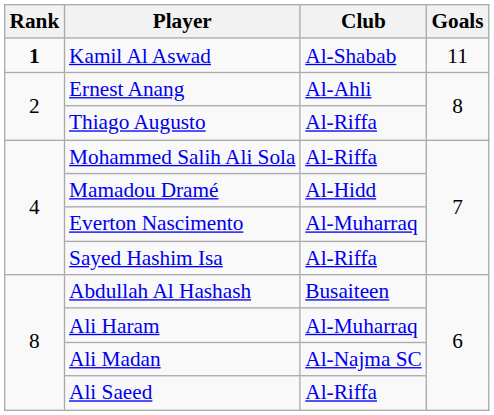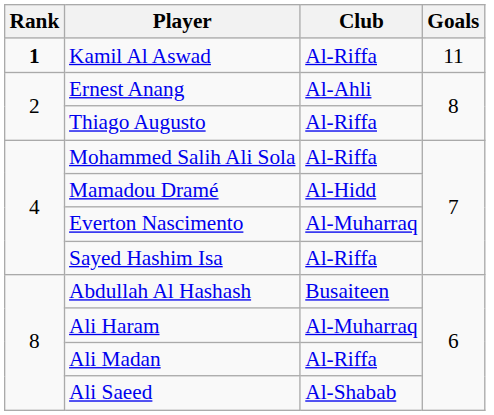 <table class="wikitable" style="text-align:center;">
 <tr>
 <th>Rank</th>
 <th>Player</th>
 <th>Club</th>
 <th>Goals</th>
 </tr>
 <tr>
 <td><strong>1</strong></td>
 <td align="left"> <a href='#'>Kamil Al Aswad</a></td>
-<td align="left"><a href='#'>Al-Shabab</a></td>
+<td align="left"><a href='#'>Al-Riffa</a></td>
 <td>11</td>
 </tr>
 <tr>
 <td rowspan="2">2</td>
 <td align="left"> <a href='#'>Ernest Anang</a></td>
 <td align="left"><a href='#'>Al-Ahli</a></td>
 <td rowspan="2">8</td>
 </tr>
 <tr>
 <td align="left"> <a href='#'>Thiago Augusto</a></td>
 <td align="left"><a href='#'>Al-Riffa</a></td>
 </tr>
 <tr>
 <td rowspan="4">4</td>
 <td align="left"> <a href='#'>Mohammed Salih Ali Sola</a></td>
 <td align="left"><a href='#'>Al-Riffa</a></td>
 <td rowspan="4">7</td>
 </tr>
 <tr>
 <td align="left"> <a href='#'>Mamadou Dramé</a></td>
 <td align="left"><a href='#'>Al-Hidd</a></td>
 </tr>
 <tr>
 <td align="left"> <a href='#'>Everton Nascimento</a></td>
 <td align="left"><a href='#'>Al-Muharraq</a></td>
 </tr>
 <tr>
 <td align="left"> <a href='#'>Sayed Hashim Isa</a></td>
 <td align="left"><a href='#'>Al-Riffa</a></td>
 </tr>
 <tr>
 <td rowspan="4">8</td>
 <td align="left"> <a href='#'>Abdullah Al Hashash</a></td>
 <td align="left"><a href='#'>Busaiteen</a></td>
 <td rowspan="4">6</td>
 </tr>
 <tr>
 <td align="left"> <a href='#'>Ali Haram</a></td>
 <td align="left"><a href='#'>Al-Muharraq</a></td>
 </tr>
 <tr>
 <td align="left"> <a href='#'>Ali Madan</a></td>
-<td align="left"><a href='#'>Al-Najma SC</a></td>
+<td align="left"><a href='#'>Al-Riffa</a></td>
 </tr>
 <tr>
 <td align="left"> <a href='#'>Ali Saeed</a></td>
-<td align="left"><a href='#'>Al-Riffa</a></td>
+<td align="left"><a href='#'>Al-Shabab</a></td>
 </tr>
 </table>
